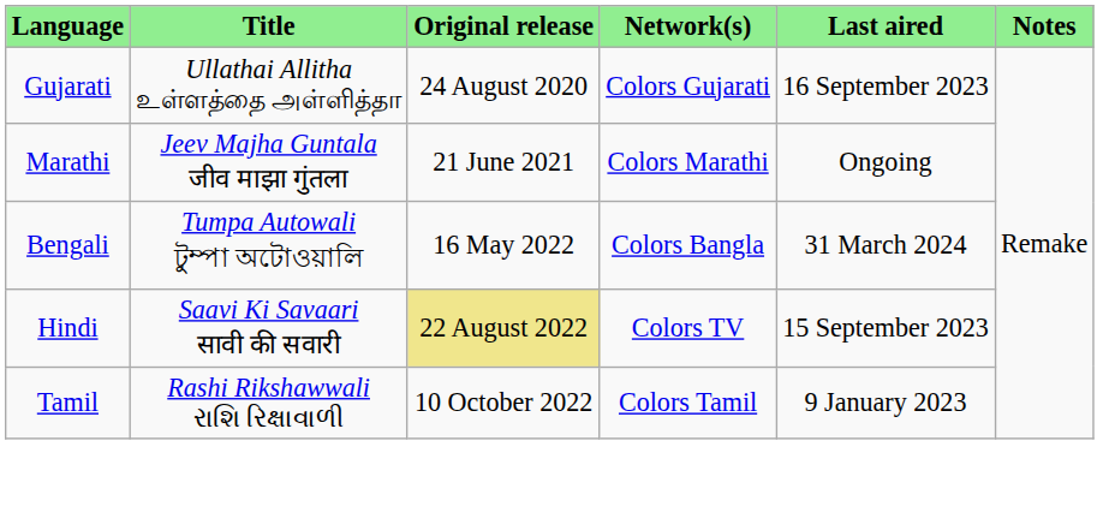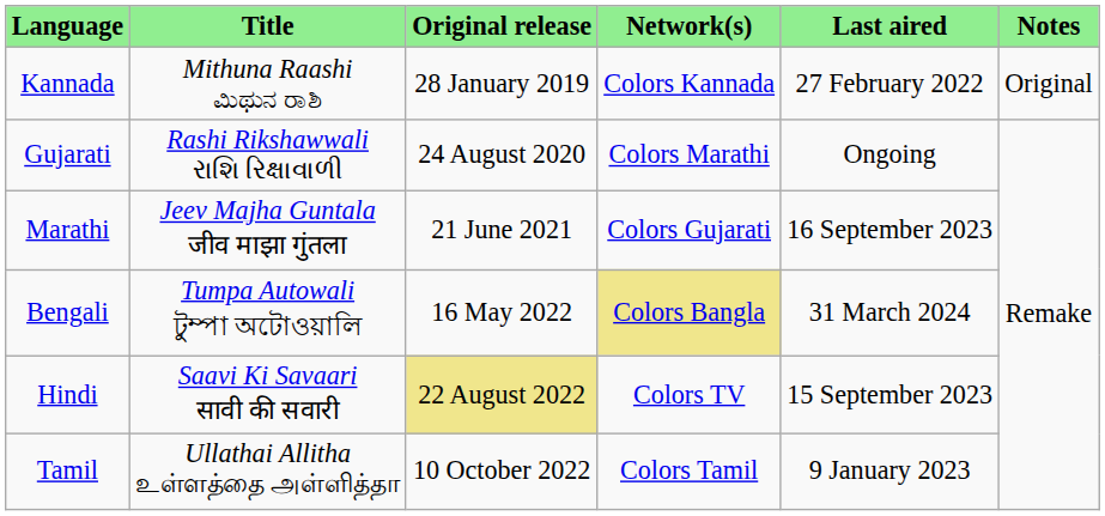 <table class="wikitable" style="text-align:center;">
 <tr>
 <th style="background:LightGreen;">Language</th>
 <th style="background:LightGreen;">Title</th>
 <th style="background:LightGreen;">Original release</th>
 <th style="background:LightGreen;">Network(s)</th>
 <th style="background:LightGreen;">Last aired</th>
 <th style="background:LightGreen;">Notes</th>
 </tr>
 <tr>
+<td><a href='#'>Kannada</a></td>
+<td><em>Mithuna Raashi</em> <br> ಮಿಥುನ ರಾಶಿ</td>
+<td>28 January 2019</td>
+<td><a href='#'>Colors Kannada</a></td>
+<td>27 February 2022</td>
+<td>Original</td>
+</tr>
+<tr>
 <td><a href='#'>Gujarati</a></td>
-<td><em>Ullathai Allitha</em> <br> உள்ளத்தை அள்ளித்தா</td>
+<td><em><a href='#'>Rashi Rikshawwali</a></em> <br> રાશિ રિક્ષાવાળી</td>
 <td>24 August 2020</td>
-<td><a href='#'>Colors Gujarati</a></td>
-<td>16 September 2023</td>
+<td><a href='#'>Colors Marathi</a></td>
+<td>Ongoing</td>
 <td rowspan="5">Remake</td>
 </tr>
 <tr>
 <td><a href='#'>Marathi</a></td>
 <td><em><a href='#'>Jeev Majha Guntala</a></em> <br> जीव माझा गुंतला</td>
 <td>21 June 2021</td>
-<td><a href='#'>Colors Marathi</a></td>
-<td>Ongoing</td>
+<td><a href='#'>Colors Gujarati</a></td>
+<td>16 September 2023</td>
 </tr>
 <tr>
 <td><a href='#'>Bengali</a></td>
 <td><em><a href='#'>Tumpa Autowali</a></em> <br> টুম্পা অটোওয়ালি</td>
 <td>16 May 2022</td>
-<td><a href='#'>Colors Bangla</a></td>
+<td style="background: khaki;"><a href='#'>Colors Bangla</a></td>
 <td>31 March 2024</td>
 </tr>
 <tr>
 <td><a href='#'>Hindi</a></td>
 <td><em><a href='#'>Saavi Ki Savaari</a></em> <br> सावी की सवारी</td>
 <td style="background: khaki;">22 August 2022</td>
 <td><a href='#'>Colors TV</a></td>
 <td>15 September 2023</td>
 </tr>
 <tr>
 <td><a href='#'>Tamil</a></td>
-<td><em><a href='#'>Rashi Rikshawwali</a></em> <br> રાશિ રિક્ષાવાળી</td>
+<td><em>Ullathai Allitha</em> <br> உள்ளத்தை அள்ளித்தா</td>
 <td>10 October 2022</td>
 <td><a href='#'>Colors Tamil</a></td>
 <td>9 January 2023</td>
 </tr>
 </table>
